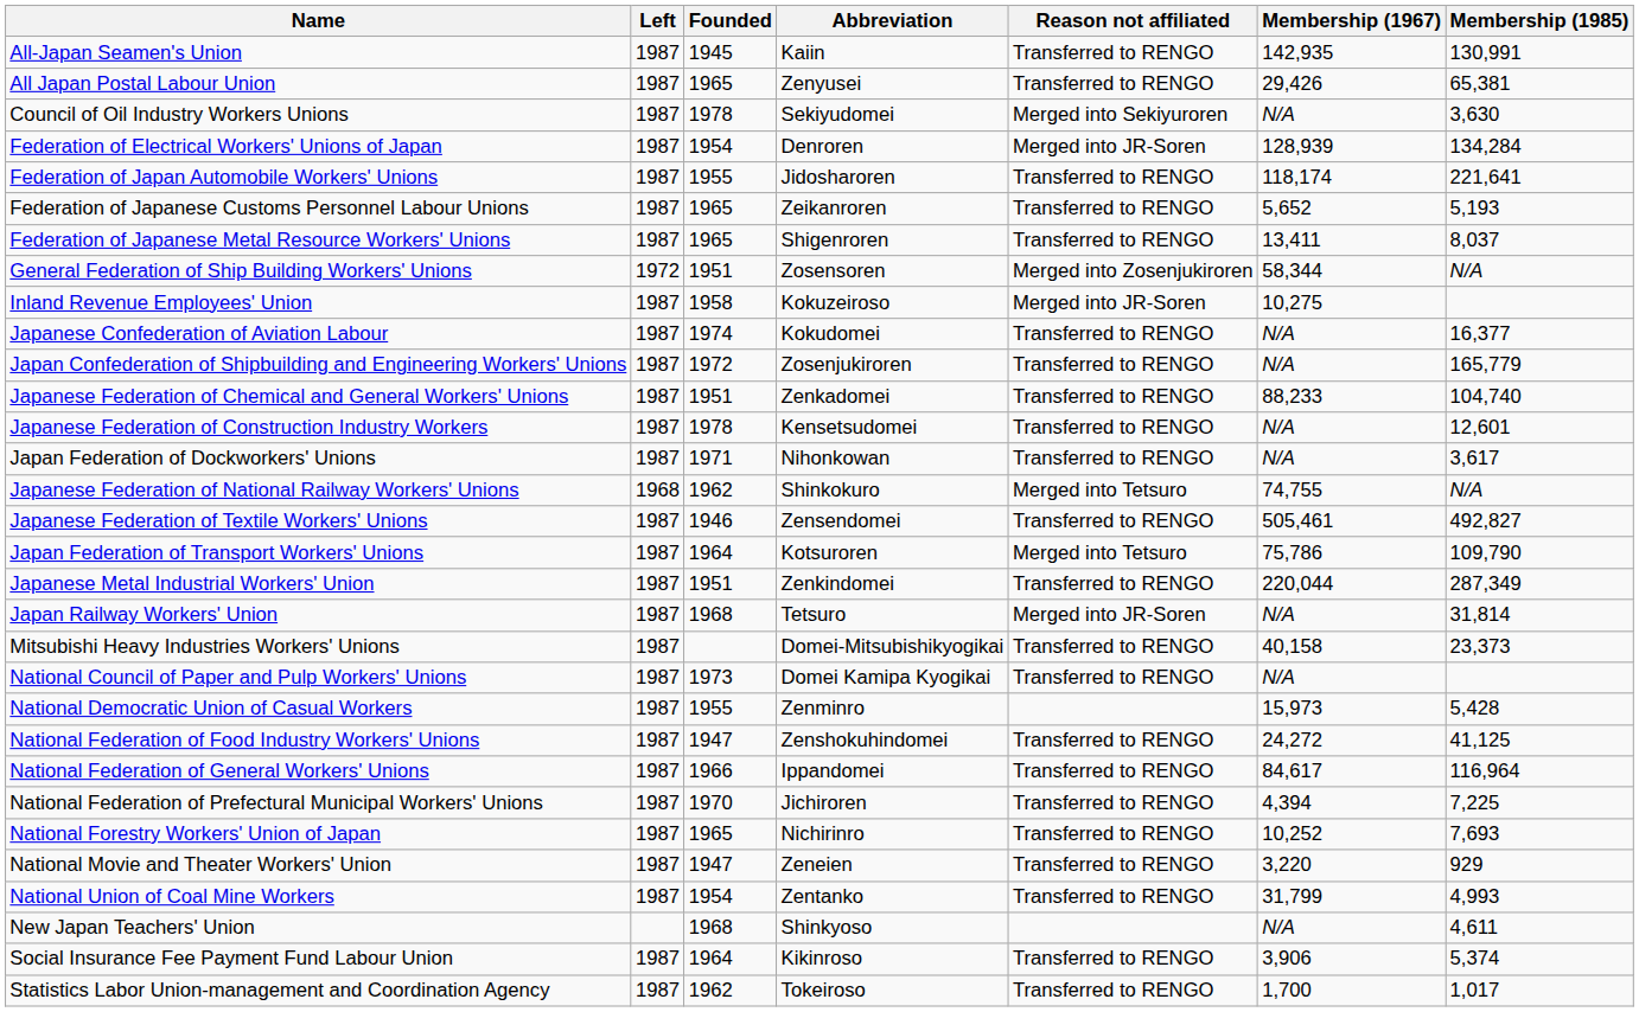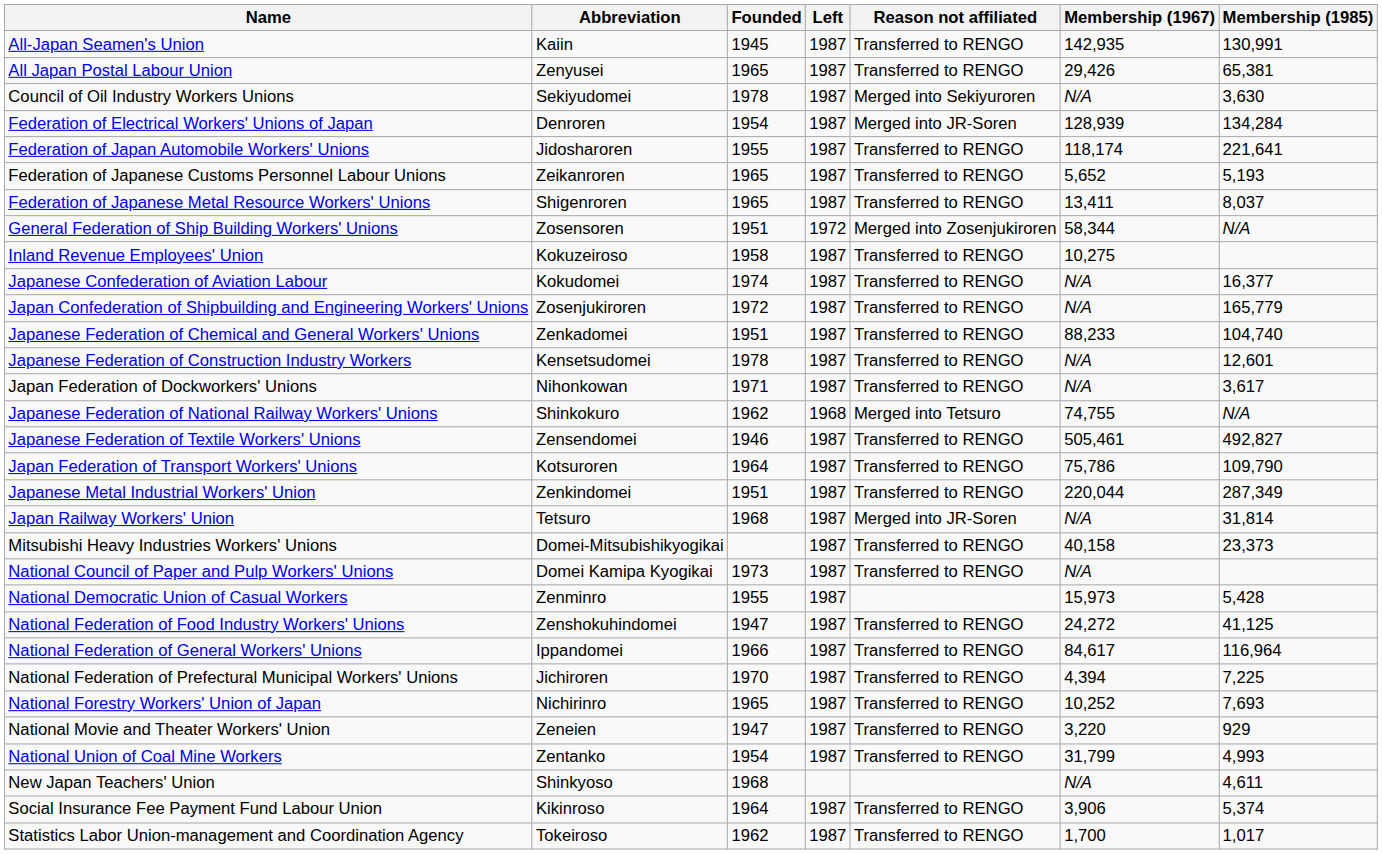 <table class="wikitable sortable">
 <tr>
 <th>Name</th>
+<th>Abbreviation</th>
+<th>Founded</th>
 <th>Left</th>
-<th>Founded</th>
-<th>Abbreviation</th>
 <th>Reason not affiliated</th>
 <th>Membership (1967)</th>
 <th>Membership (1985)</th>
 </tr>
 <tr>
 <td><a href='#'>All-Japan Seamen's Union</a></td>
+<td>Kaiin</td>
+<td>1945</td>
 <td>1987</td>
-<td>1945</td>
-<td>Kaiin</td>
 <td>Transferred to RENGO</td>
 <td>142,935</td>
 <td>130,991</td>
 </tr>
 <tr>
 <td><a href='#'>All Japan Postal Labour Union</a></td>
+<td>Zenyusei</td>
+<td>1965</td>
 <td>1987</td>
-<td>1965</td>
-<td>Zenyusei</td>
 <td>Transferred to RENGO</td>
 <td>29,426</td>
 <td>65,381</td>
 </tr>
 <tr>
 <td>Council of Oil Industry Workers Unions</td>
+<td>Sekiyudomei</td>
+<td>1978</td>
 <td>1987</td>
-<td>1978</td>
-<td>Sekiyudomei</td>
 <td>Merged into Sekiyuroren</td>
 <td><em>N/A</em></td>
 <td>3,630</td>
 </tr>
 <tr>
 <td><a href='#'>Federation of Electrical Workers' Unions of Japan</a></td>
+<td>Denroren</td>
+<td>1954</td>
 <td>1987</td>
-<td>1954</td>
-<td>Denroren</td>
 <td>Merged into JR-Soren</td>
 <td>128,939</td>
 <td>134,284</td>
 </tr>
 <tr>
 <td><a href='#'>Federation of Japan Automobile Workers' Unions</a></td>
+<td>Jidosharoren</td>
+<td>1955</td>
 <td>1987</td>
-<td>1955</td>
-<td>Jidosharoren</td>
 <td>Transferred to RENGO</td>
 <td>118,174</td>
 <td>221,641</td>
 </tr>
 <tr>
 <td>Federation of Japanese Customs Personnel Labour Unions</td>
+<td>Zeikanroren</td>
+<td>1965</td>
 <td>1987</td>
-<td>1965</td>
-<td>Zeikanroren</td>
 <td>Transferred to RENGO</td>
 <td>5,652</td>
 <td>5,193</td>
 </tr>
 <tr>
 <td><a href='#'>Federation of Japanese Metal Resource Workers' Unions</a></td>
+<td>Shigenroren</td>
+<td>1965</td>
 <td>1987</td>
-<td>1965</td>
-<td>Shigenroren</td>
 <td>Transferred to RENGO</td>
 <td>13,411</td>
 <td>8,037</td>
 </tr>
 <tr>
 <td><a href='#'>General Federation of Ship Building Workers' Unions</a></td>
+<td>Zosensoren</td>
+<td>1951</td>
 <td>1972</td>
-<td>1951</td>
-<td>Zosensoren</td>
 <td>Merged into Zosenjukiroren</td>
 <td>58,344</td>
 <td><em>N/A</em></td>
 </tr>
 <tr>
 <td><a href='#'>Inland Revenue Employees' Union</a></td>
+<td>Kokuzeiroso</td>
+<td>1958</td>
 <td>1987</td>
-<td>1958</td>
-<td>Kokuzeiroso</td>
-<td>Merged into JR-Soren</td>
+<td>Transferred to RENGO</td>
 <td>10,275</td>
 <td></td>
 </tr>
 <tr>
 <td><a href='#'>Japanese Confederation of Aviation Labour</a></td>
+<td>Kokudomei</td>
+<td>1974</td>
 <td>1987</td>
-<td>1974</td>
-<td>Kokudomei</td>
 <td>Transferred to RENGO</td>
 <td><em>N/A</em></td>
 <td>16,377</td>
 </tr>
 <tr>
 <td><a href='#'>Japan Confederation of Shipbuilding and Engineering Workers' Unions</a></td>
+<td>Zosenjukiroren</td>
+<td>1972</td>
 <td>1987</td>
-<td>1972</td>
-<td>Zosenjukiroren</td>
 <td>Transferred to RENGO</td>
 <td><em>N/A</em></td>
 <td>165,779</td>
 </tr>
 <tr>
 <td><a href='#'>Japanese Federation of Chemical and General Workers' Unions</a></td>
+<td>Zenkadomei</td>
+<td>1951</td>
 <td>1987</td>
-<td>1951</td>
-<td>Zenkadomei</td>
 <td>Transferred to RENGO</td>
 <td>88,233</td>
 <td>104,740</td>
 </tr>
 <tr>
 <td><a href='#'>Japanese Federation of Construction Industry Workers</a></td>
+<td>Kensetsudomei</td>
+<td>1978</td>
 <td>1987</td>
-<td>1978</td>
-<td>Kensetsudomei</td>
 <td>Transferred to RENGO</td>
 <td><em>N/A</em></td>
 <td>12,601</td>
 </tr>
 <tr>
 <td>Japan Federation of Dockworkers' Unions</td>
+<td>Nihonkowan</td>
+<td>1971</td>
 <td>1987</td>
-<td>1971</td>
-<td>Nihonkowan</td>
 <td>Transferred to RENGO</td>
 <td><em>N/A</em></td>
 <td>3,617</td>
 </tr>
 <tr>
 <td><a href='#'>Japanese Federation of National Railway Workers' Unions</a></td>
+<td>Shinkokuro</td>
+<td>1962</td>
 <td>1968</td>
-<td>1962</td>
-<td>Shinkokuro</td>
 <td>Merged into Tetsuro</td>
 <td>74,755</td>
 <td><em>N/A</em></td>
 </tr>
 <tr>
 <td><a href='#'>Japanese Federation of Textile Workers' Unions</a></td>
+<td>Zensendomei</td>
+<td>1946</td>
 <td>1987</td>
-<td>1946</td>
-<td>Zensendomei</td>
 <td>Transferred to RENGO</td>
 <td>505,461</td>
 <td>492,827</td>
 </tr>
 <tr>
 <td><a href='#'>Japan Federation of Transport Workers' Unions</a></td>
+<td>Kotsuroren</td>
+<td>1964</td>
 <td>1987</td>
-<td>1964</td>
-<td>Kotsuroren</td>
-<td>Merged into Tetsuro</td>
+<td>Transferred to RENGO</td>
 <td>75,786</td>
 <td>109,790</td>
 </tr>
 <tr>
 <td><a href='#'>Japanese Metal Industrial Workers' Union</a></td>
+<td>Zenkindomei</td>
+<td>1951</td>
 <td>1987</td>
-<td>1951</td>
-<td>Zenkindomei</td>
 <td>Transferred to RENGO</td>
 <td>220,044</td>
 <td>287,349</td>
 </tr>
 <tr>
 <td><a href='#'>Japan Railway Workers' Union</a></td>
+<td>Tetsuro</td>
+<td>1968</td>
 <td>1987</td>
-<td>1968</td>
-<td>Tetsuro</td>
 <td>Merged into JR-Soren</td>
 <td><em>N/A</em></td>
 <td>31,814</td>
 </tr>
 <tr>
 <td>Mitsubishi Heavy Industries Workers' Unions</td>
+<td>Domei-Mitsubishikyogikai</td>
+<td></td>
 <td>1987</td>
-<td></td>
-<td>Domei-Mitsubishikyogikai</td>
 <td>Transferred to RENGO</td>
 <td>40,158</td>
 <td>23,373</td>
 </tr>
 <tr>
 <td><a href='#'>National Council of Paper and Pulp Workers' Unions</a></td>
+<td>Domei Kamipa Kyogikai</td>
+<td>1973</td>
 <td>1987</td>
-<td>1973</td>
-<td>Domei Kamipa Kyogikai</td>
 <td>Transferred to RENGO</td>
 <td><em>N/A</em></td>
 <td></td>
 </tr>
 <tr>
 <td><a href='#'>National Democratic Union of Casual Workers</a></td>
+<td>Zenminro</td>
+<td>1955</td>
 <td>1987</td>
-<td>1955</td>
-<td>Zenminro</td>
 <td></td>
 <td>15,973</td>
 <td>5,428</td>
 </tr>
 <tr>
 <td><a href='#'>National Federation of Food Industry Workers' Unions</a></td>
+<td>Zenshokuhindomei</td>
+<td>1947</td>
 <td>1987</td>
-<td>1947</td>
-<td>Zenshokuhindomei</td>
 <td>Transferred to RENGO</td>
 <td>24,272</td>
 <td>41,125</td>
 </tr>
 <tr>
 <td><a href='#'>National Federation of General Workers' Unions</a></td>
+<td>Ippandomei</td>
+<td>1966</td>
 <td>1987</td>
-<td>1966</td>
-<td>Ippandomei</td>
 <td>Transferred to RENGO</td>
 <td>84,617</td>
 <td>116,964</td>
 </tr>
 <tr>
 <td>National Federation of Prefectural Municipal Workers' Unions</td>
+<td>Jichiroren</td>
+<td>1970</td>
 <td>1987</td>
-<td>1970</td>
-<td>Jichiroren</td>
 <td>Transferred to RENGO</td>
 <td>4,394</td>
 <td>7,225</td>
 </tr>
 <tr>
 <td><a href='#'>National Forestry Workers' Union of Japan</a></td>
+<td>Nichirinro</td>
+<td>1965</td>
 <td>1987</td>
-<td>1965</td>
-<td>Nichirinro</td>
 <td>Transferred to RENGO</td>
 <td>10,252</td>
 <td>7,693</td>
 </tr>
 <tr>
 <td>National Movie and Theater Workers' Union</td>
+<td>Zeneien</td>
+<td>1947</td>
 <td>1987</td>
-<td>1947</td>
-<td>Zeneien</td>
 <td>Transferred to RENGO</td>
 <td>3,220</td>
 <td>929</td>
 </tr>
 <tr>
 <td><a href='#'>National Union of Coal Mine Workers</a></td>
+<td>Zentanko</td>
+<td>1954</td>
 <td>1987</td>
-<td>1954</td>
-<td>Zentanko</td>
 <td>Transferred to RENGO</td>
 <td>31,799</td>
 <td>4,993</td>
 </tr>
 <tr>
 <td>New Japan Teachers' Union</td>
+<td>Shinkyoso</td>
+<td>1968</td>
 <td></td>
-<td>1968</td>
-<td>Shinkyoso</td>
 <td></td>
 <td><em>N/A</em></td>
 <td>4,611</td>
 </tr>
 <tr>
 <td>Social Insurance Fee Payment Fund Labour Union</td>
+<td>Kikinroso</td>
+<td>1964</td>
 <td>1987</td>
-<td>1964</td>
-<td>Kikinroso</td>
 <td>Transferred to RENGO</td>
 <td>3,906</td>
 <td>5,374</td>
 </tr>
 <tr>
 <td>Statistics Labor Union-management and Coordination Agency</td>
+<td>Tokeiroso</td>
+<td>1962</td>
 <td>1987</td>
-<td>1962</td>
-<td>Tokeiroso</td>
 <td>Transferred to RENGO</td>
 <td>1,700</td>
 <td>1,017</td>
 </tr>
 </table>
